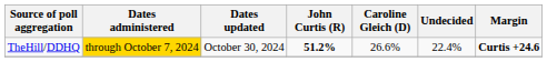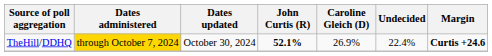 <table class="wikitable sortable" style="text-align:center;font-size:90%;line-height:17px">
 <tr>
 <th>Source of poll<br>aggregation</th>
 <th>Dates<br>administered</th>
 <th>Dates<br>updated</th>
 <th style="width:75px;">John<br>Curtis (R)</th>
 <th style="width:75px;">Caroline<br>Gleich (D)</th>
 <th>Undecided<br></th>
 <th>Margin</th>
 </tr>
 <tr>
 <td><a href='#'>TheHill</a>/<a href='#'>DDHQ</a></td>
 <td style="background: gold;">through October 7, 2024</td>
 <td>October 30, 2024</td>
-<td><strong>51.2%</strong></td>
-<td>26.6%</td>
+<td><strong>52.1%</strong></td>
+<td>26.9%</td>
 <td>22.4%</td>
 <td><strong>Curtis +24.6</strong></td>
 </tr>
 <tr>
 </tr>
 </table>
